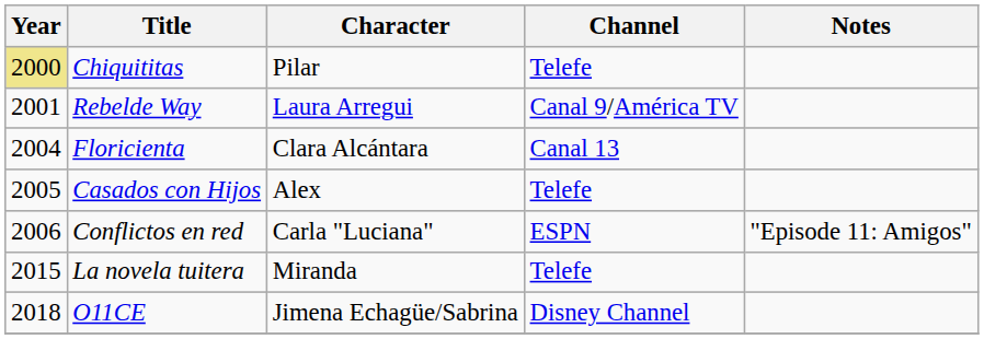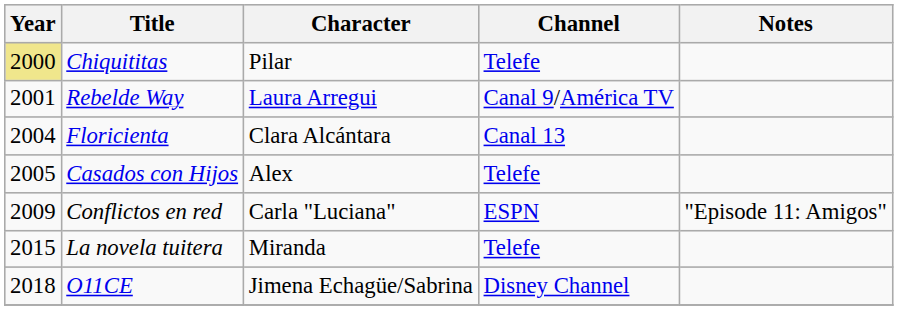 <table class="wikitable" style="font-size: 90%;">
 <tr>
 <th>Year</th>
 <th>Title</th>
 <th>Character</th>
 <th>Channel</th>
 <th>Notes</th>
 </tr>
 <tr>
 <td style="background: khaki;">2000</td>
 <td><em><a href='#'>Chiquititas</a></em></td>
 <td>Pilar</td>
 <td><a href='#'>Telefe</a></td>
 <td></td>
 </tr>
 <tr>
 <td>2001</td>
 <td><em><a href='#'>Rebelde Way</a></em></td>
 <td><a href='#'>Laura Arregui</a></td>
 <td><a href='#'>Canal 9</a>/<a href='#'>América TV</a></td>
 <td></td>
 </tr>
 <tr>
 <td>2004</td>
 <td><em><a href='#'>Floricienta</a></em></td>
 <td>Clara Alcántara</td>
 <td><a href='#'>Canal 13</a></td>
 <td></td>
 </tr>
 <tr>
 <td>2005</td>
 <td><a href='#'><em>Casados con Hijos</em></a></td>
 <td>Alex</td>
 <td><a href='#'>Telefe</a></td>
 <td></td>
 </tr>
 <tr>
-<td>2006</td>
+<td>2009</td>
 <td><em>Conflictos en red</em></td>
 <td>Carla "Luciana"</td>
 <td><a href='#'>ESPN</a></td>
 <td>"Episode 11: Amigos"</td>
 </tr>
 <tr>
 <td>2015</td>
 <td><em>La novela tuitera</em></td>
 <td>Miranda</td>
 <td><a href='#'>Telefe</a></td>
 <td></td>
 </tr>
 <tr>
 <td>2018</td>
 <td><em><a href='#'>O11CE</a></em></td>
 <td>Jimena Echagüe/Sabrina</td>
 <td><a href='#'>Disney Channel</a></td>
 <td></td>
 </tr>
 <tr>
 </tr>
 </table>
